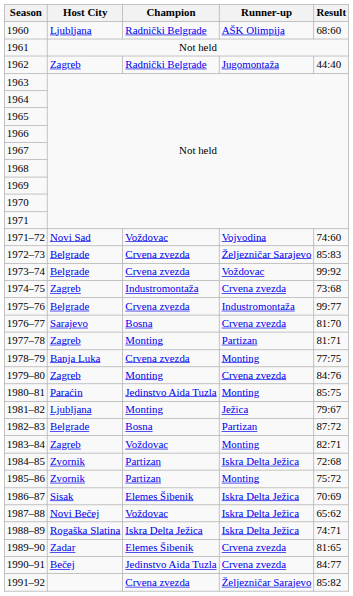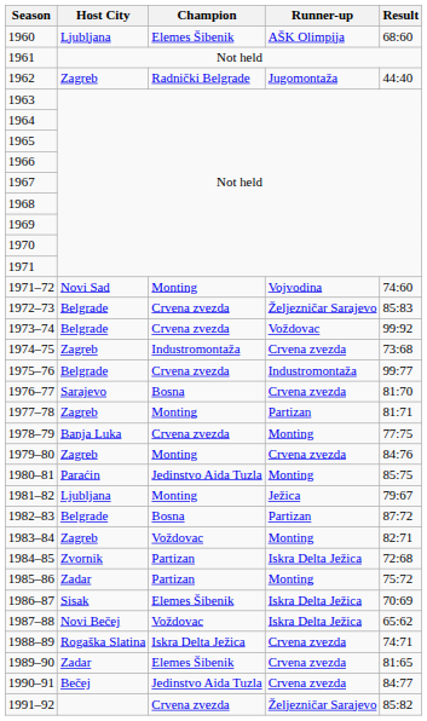 <table class="wikitable">
 <tr>
 <th>Season</th>
 <th>Host City</th>
 <th>Champion</th>
 <th>Runner-up</th>
 <th>Result</th>
 </tr>
 <tr>
 <td>1960</td>
 <td><a href='#'>Ljubljana</a></td>
-<td><a href='#'>Radnički Belgrade</a></td>
+<td><a href='#'>Elemes Šibenik</a></td>
 <td><a href='#'>AŠK Olimpija</a></td>
 <td>68:60</td>
 </tr>
 <tr>
 <td>1961</td>
 <td colspan=4 rowspan=1 align=center>Not held</td>
 </tr>
 <tr>
 <td>1962</td>
 <td><a href='#'>Zagreb</a></td>
 <td><a href='#'>Radnički Belgrade</a></td>
 <td><a href='#'>Jugomontaža</a></td>
 <td>44:40</td>
 </tr>
 <tr>
 <td>1963</td>
 <td colspan=9 rowspan=9 align=center>Not held</td>
 </tr>
 <tr>
 <td>1964</td>
 </tr>
 <tr>
 <td>1965</td>
 </tr>
 <tr>
 <td>1966</td>
 </tr>
 <tr>
 <td>1967</td>
 </tr>
 <tr>
 <td>1968</td>
 </tr>
 <tr>
 <td>1969</td>
 </tr>
 <tr>
 <td>1970</td>
 </tr>
 <tr>
 <td>1971</td>
 </tr>
 <tr>
 <td>1971–72</td>
 <td><a href='#'>Novi Sad</a></td>
-<td><a href='#'>Voždovac</a></td>
+<td><a href='#'>Monting</a></td>
 <td><a href='#'>Vojvodina</a></td>
 <td>74:60</td>
 </tr>
 <tr>
 <td>1972–73</td>
 <td><a href='#'>Belgrade</a></td>
 <td><a href='#'>Crvena zvezda</a></td>
 <td><a href='#'>Željezničar Sarajevo</a></td>
 <td>85:83</td>
 </tr>
 <tr>
 <td>1973–74</td>
 <td><a href='#'>Belgrade</a></td>
 <td><a href='#'>Crvena zvezda</a></td>
 <td><a href='#'>Voždovac</a></td>
 <td>99:92</td>
 </tr>
 <tr>
 <td>1974–75</td>
 <td><a href='#'>Zagreb</a></td>
 <td><a href='#'>Industromontaža</a></td>
 <td><a href='#'>Crvena zvezda</a></td>
 <td>73:68</td>
 </tr>
 <tr>
 <td>1975–76</td>
 <td><a href='#'>Belgrade</a></td>
 <td><a href='#'>Crvena zvezda</a></td>
 <td><a href='#'>Industromontaža</a></td>
 <td>99:77</td>
 </tr>
 <tr>
 <td>1976–77</td>
 <td><a href='#'>Sarajevo</a></td>
 <td><a href='#'>Bosna</a></td>
 <td><a href='#'>Crvena zvezda</a></td>
 <td>81:70</td>
 </tr>
 <tr>
 <td>1977–78</td>
 <td><a href='#'>Zagreb</a></td>
 <td><a href='#'>Monting</a></td>
 <td><a href='#'>Partizan</a></td>
 <td>81:71</td>
 </tr>
 <tr>
 <td>1978–79</td>
 <td><a href='#'>Banja Luka</a></td>
 <td><a href='#'>Crvena zvezda</a></td>
 <td><a href='#'>Monting</a></td>
 <td>77:75</td>
 </tr>
 <tr>
 <td>1979–80</td>
 <td><a href='#'>Zagreb</a></td>
 <td><a href='#'>Monting</a></td>
 <td><a href='#'>Crvena zvezda</a></td>
 <td>84:76</td>
 </tr>
 <tr>
 <td>1980–81</td>
 <td><a href='#'>Paraćin</a></td>
 <td><a href='#'>Jedinstvo Aida Tuzla</a></td>
 <td><a href='#'>Monting</a></td>
 <td>85:75</td>
 </tr>
 <tr>
 <td>1981–82</td>
 <td><a href='#'>Ljubljana</a></td>
 <td><a href='#'>Monting</a></td>
 <td><a href='#'>Ježica</a></td>
 <td>79:67</td>
 </tr>
 <tr>
 <td>1982–83</td>
 <td><a href='#'>Belgrade</a></td>
 <td><a href='#'>Bosna</a></td>
 <td><a href='#'>Partizan</a></td>
 <td>87:72</td>
 </tr>
 <tr>
 <td>1983–84</td>
 <td><a href='#'>Zagreb</a></td>
 <td><a href='#'>Voždovac</a></td>
 <td><a href='#'>Monting</a></td>
 <td>82:71</td>
 </tr>
 <tr>
 <td>1984–85</td>
 <td><a href='#'>Zvornik</a></td>
 <td><a href='#'>Partizan</a></td>
 <td><a href='#'>Iskra Delta Ježica</a></td>
 <td>72:68</td>
 </tr>
 <tr>
 <td>1985–86</td>
-<td><a href='#'>Zvornik</a></td>
+<td><a href='#'>Zadar</a></td>
 <td><a href='#'>Partizan</a></td>
 <td><a href='#'>Monting</a></td>
 <td>75:72</td>
 </tr>
 <tr>
 <td>1986–87</td>
 <td><a href='#'>Sisak</a></td>
 <td><a href='#'>Elemes Šibenik</a></td>
 <td><a href='#'>Iskra Delta Ježica</a></td>
 <td>70:69</td>
 </tr>
 <tr>
 <td>1987–88</td>
 <td><a href='#'>Novi Bečej</a></td>
 <td><a href='#'>Voždovac</a></td>
 <td><a href='#'>Iskra Delta Ježica</a></td>
 <td>65:62</td>
 </tr>
 <tr>
 <td>1988–89</td>
 <td><a href='#'>Rogaška Slatina</a></td>
 <td><a href='#'>Iskra Delta Ježica</a></td>
-<td><a href='#'>Iskra Delta Ježica</a></td>
+<td><a href='#'>Crvena zvezda</a></td>
 <td>74:71</td>
 </tr>
 <tr>
 <td>1989–90</td>
 <td><a href='#'>Zadar</a></td>
 <td><a href='#'>Elemes Šibenik</a></td>
 <td><a href='#'>Crvena zvezda</a></td>
 <td>81:65</td>
 </tr>
 <tr>
 <td>1990–91</td>
 <td><a href='#'>Bečej</a></td>
 <td><a href='#'>Jedinstvo Aida Tuzla</a></td>
 <td><a href='#'>Crvena zvezda</a></td>
 <td>84:77</td>
 </tr>
 <tr>
 <td>1991–92</td>
 <td></td>
 <td><a href='#'>Crvena zvezda</a></td>
 <td><a href='#'>Željezničar Sarajevo</a></td>
 <td>85:82</td>
 </tr>
 </table>
